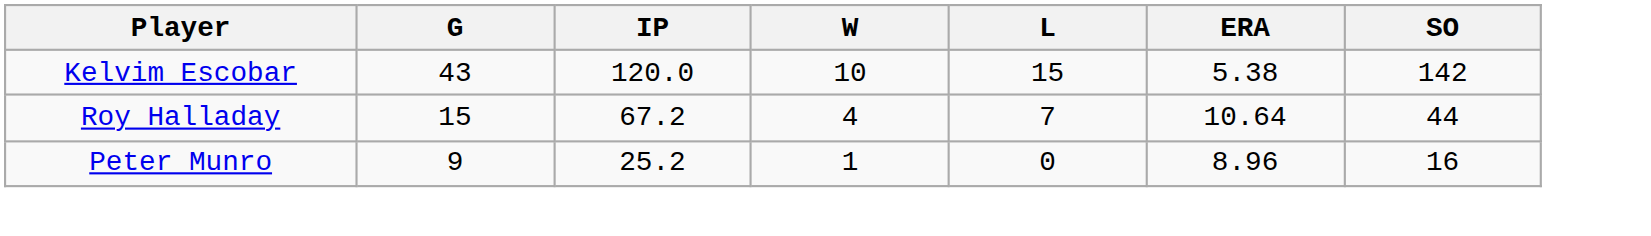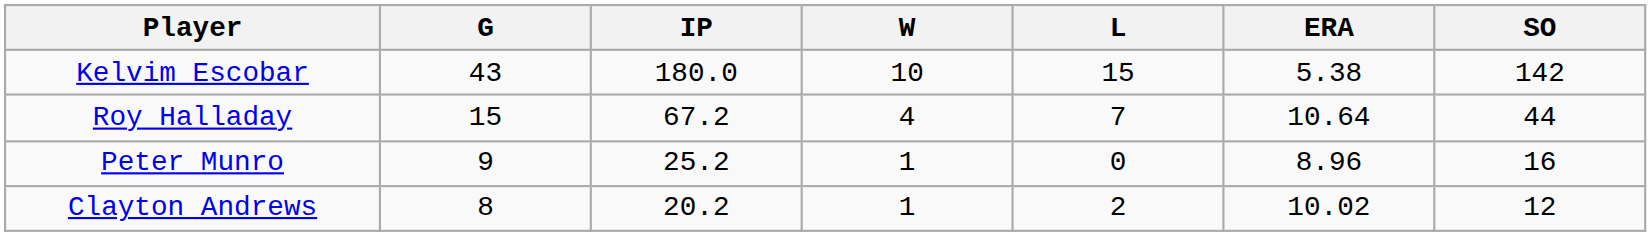 <table class="wikitable sortable">
 <tr>
 <th bgcolor="#DDDDFF" width="16%">Player</th>
 <th bgcolor="#DDDDFF" width="9%">G</th>
 <th bgcolor="#DDDDFF" width="9%">IP</th>
 <th bgcolor="#DDDDFF" width="9%">W</th>
 <th bgcolor="#DDDDFF" width="9%">L</th>
 <th bgcolor="#DDDDFF" width="9%">ERA</th>
 <th bgcolor="#DDDDFF" width="9%">SO</th>
 </tr>
 <tr align="center">
 <td><a href='#'>Kelvim Escobar</a></td>
 <td>43</td>
-<td>120.0</td>
+<td>180.0</td>
 <td>10</td>
 <td>15</td>
 <td>5.38</td>
 <td>142</td>
 </tr>
 <tr align=center>
 <td><a href='#'>Roy Halladay</a></td>
 <td>15</td>
 <td>67.2</td>
 <td>4</td>
 <td>7</td>
 <td>10.64</td>
 <td>44</td>
 </tr>
 <tr align=center>
 <td><a href='#'>Peter Munro</a></td>
 <td>9</td>
 <td>25.2</td>
 <td>1</td>
 <td>0</td>
 <td>8.96</td>
 <td>16</td>
 </tr>
+<tr align=center>
+<td><a href='#'>Clayton Andrews</a></td>
+<td>8</td>
+<td>20.2</td>
+<td>1</td>
+<td>2</td>
+<td>10.02</td>
+<td>12</td>
+</tr>
 </table>
